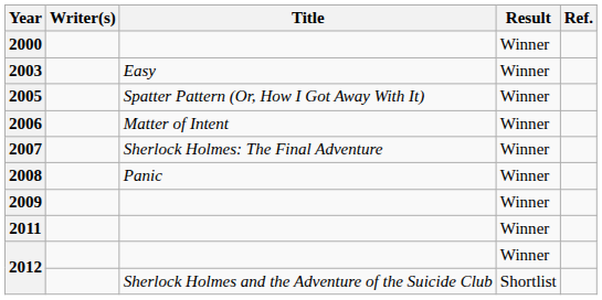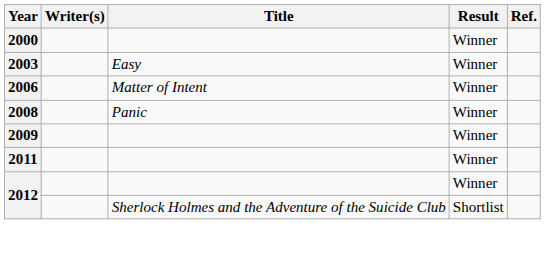 <table class="wikitable sortable mw-collapsible">
 <tr>
 <th>Year</th>
 <th>Writer(s)</th>
 <th>Title</th>
 <th>Result</th>
 <th>Ref.</th>
 </tr>
 <tr>
 <th>2000</th>
 <td></td>
 <td><em></em></td>
 <td>Winner</td>
 <td></td>
 </tr>
 <tr>
 <th>2003</th>
 <td></td>
 <td><em>Easy</em></td>
 <td>Winner</td>
 <td></td>
 </tr>
 <tr>
-<th>2005</th>
-<td></td>
-<td><em>Spatter Pattern</em> <em>(Or, How I Got Away With It)</em></td>
-<td>Winner</td>
-<td></td>
-</tr>
-<tr>
 <th>2006</th>
 <td></td>
 <td><em>Matter of Intent</em></td>
-<td>Winner</td>
-<td></td>
-</tr>
-<tr>
-<th>2007</th>
-<td></td>
-<td><em>Sherlock Holmes: The Final Adventure</em></td>
 <td>Winner</td>
 <td></td>
 </tr>
 <tr>
 <th>2008</th>
 <td></td>
 <td><em>Panic</em></td>
 <td>Winner</td>
 <td></td>
 </tr>
 <tr>
 <th>2009</th>
 <td></td>
 <td><em></em></td>
 <td>Winner</td>
 <td></td>
 </tr>
 <tr>
 <th>2011</th>
 <td></td>
 <td><em></em></td>
 <td>Winner</td>
 <td></td>
 </tr>
 <tr>
 <th rowspan="2">2012</th>
 <td></td>
 <td><em></em></td>
 <td>Winner</td>
 <td></td>
 </tr>
 <tr>
 <td></td>
 <td><em>Sherlock Holmes and the Adventure of the Suicide Club</em></td>
 <td>Shortlist</td>
 <td></td>
 </tr>
 </table>
